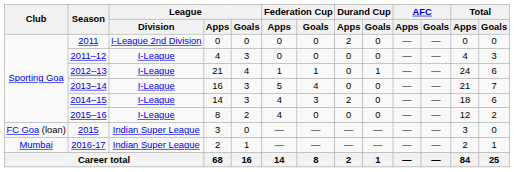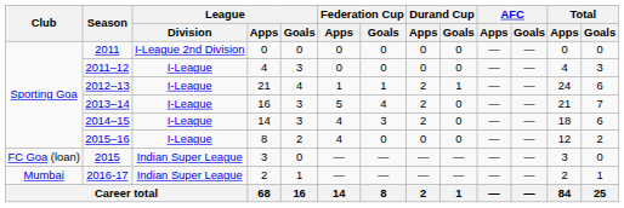 <table class="wikitable" style="font-size:90%; text-align:center;">
 <tr>
 <th rowspan="2">Club</th>
 <th rowspan="2">Season</th>
 <th colspan="3">League</th>
 <th colspan="2">Federation Cup</th>
 <th colspan="2">Durand Cup</th>
 <th colspan="2"><a href='#'>AFC</a></th>
 <th colspan="2">Total</th>
 </tr>
 <tr>
 <th>Division</th>
 <th>Apps</th>
 <th>Goals</th>
 <th>Apps</th>
 <th>Goals</th>
 <th>Apps</th>
 <th>Goals</th>
 <th>Apps</th>
 <th>Goals</th>
 <th>Apps</th>
 <th>Goals</th>
 </tr>
 <tr>
 <td rowspan="6"><a href='#'>Sporting Goa</a></td>
 <td><a href='#'>2011</a></td>
 <td><a href='#'>I-League 2nd Division</a></td>
 <td>0</td>
 <td>0</td>
 <td>0</td>
 <td>0</td>
-<td>2</td>
+<td>0</td>
 <td>0</td>
 <td>—</td>
 <td>—</td>
 <td>0</td>
 <td>0</td>
 </tr>
 <tr>
 <td><a href='#'>2011–12</a></td>
 <td><a href='#'>I-League</a></td>
 <td>4</td>
 <td>3</td>
 <td>0</td>
 <td>0</td>
 <td>0</td>
 <td>0</td>
 <td>—</td>
 <td>—</td>
 <td>4</td>
 <td>3</td>
 </tr>
 <tr>
 <td><a href='#'>2012–13</a></td>
 <td><a href='#'>I-League</a></td>
 <td>21</td>
 <td>4</td>
 <td>1</td>
 <td>1</td>
-<td>0</td>
+<td>2</td>
 <td>1</td>
 <td>—</td>
 <td>—</td>
 <td>24</td>
 <td>6</td>
 </tr>
 <tr>
 <td><a href='#'>2013–14</a></td>
 <td><a href='#'>I-League</a></td>
 <td>16</td>
 <td>3</td>
 <td>5</td>
 <td>4</td>
-<td>0</td>
+<td>2</td>
 <td>0</td>
 <td>—</td>
 <td>—</td>
 <td>21</td>
 <td>7</td>
 </tr>
 <tr>
 <td><a href='#'>2014–15</a></td>
 <td><a href='#'>I-League</a></td>
 <td>14</td>
 <td>3</td>
 <td>4</td>
 <td>3</td>
 <td>2</td>
 <td>0</td>
 <td>—</td>
 <td>—</td>
 <td>18</td>
 <td>6</td>
 </tr>
 <tr>
 <td><a href='#'>2015–16</a></td>
 <td><a href='#'>I-League</a></td>
 <td>8</td>
 <td>2</td>
 <td>4</td>
 <td>0</td>
 <td>0</td>
 <td>0</td>
 <td>—</td>
 <td>—</td>
 <td>12</td>
 <td>2</td>
 </tr>
 <tr>
 <td rowspan="1"><a href='#'>FC Goa</a> (loan)</td>
 <td><a href='#'>2015</a></td>
 <td><a href='#'>Indian Super League</a></td>
 <td>3</td>
 <td>0</td>
 <td>—</td>
 <td>—</td>
 <td>—</td>
 <td>—</td>
 <td>—</td>
 <td>—</td>
 <td>3</td>
 <td>0</td>
 </tr>
 <tr>
 <td rowspan="1"><a href='#'>Mumbai</a></td>
 <td><a href='#'>2016-17</a></td>
 <td><a href='#'>Indian Super League</a></td>
 <td>2</td>
 <td>1</td>
 <td>—</td>
 <td>—</td>
 <td>—</td>
 <td>—</td>
 <td>—</td>
 <td>—</td>
 <td>2</td>
 <td>1</td>
 </tr>
 <tr>
 <th colspan="3">Career total</th>
 <th>68</th>
 <th>16</th>
 <th>14</th>
 <th>8</th>
 <th>2</th>
 <th>1</th>
 <th>—</th>
 <th>—</th>
 <th>84</th>
 <th>25</th>
 </tr>
 </table>
